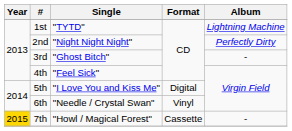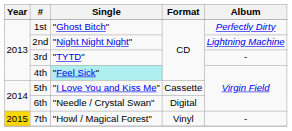 <table class="wikitable plainrowheaders" style="text-align:center;">
 <tr>
 <th>Year</th>
 <th>#</th>
 <th>Single</th>
 <th>Format</th>
 <th>Album</th>
 </tr>
 <tr>
 </tr>
 <tr>
 <td align="center" rowspan="4">2013</td>
 <td align="center">1st</td>
-<td align="left">"<a href='#'>TYTD</a>"</td>
+<td align="left">"<a href='#'>Ghost Bitch</a>"</td>
 <td rowspan="4">CD</td>
-<td rowspan="1"><em><a href='#'>Lightning Machine</a></em></td>
+<td rowspan="1"><em><a href='#'>Perfectly Dirty</a></em></td>
 </tr>
 <tr>
 <td align="center">2nd</td>
 <td align="left">"<a href='#'>Night Night Night</a>"</td>
-<td rowspan="1"><em><a href='#'>Perfectly Dirty</a></em></td>
+<td rowspan="1"><em><a href='#'>Lightning Machine</a></em></td>
 </tr>
 <tr>
 <td align="center">3rd</td>
-<td align="left">"<a href='#'>Ghost Bitch</a>"</td>
+<td align="left">"<a href='#'>TYTD</a>"</td>
 <td rowspan="1">-</td>
 </tr>
 <tr>
 <td align="center">4th</td>
-<td align="left">"<a href='#'>Feel Sick</a>"</td>
+<td align="left" style="background: paleturquoise;">"<a href='#'>Feel Sick</a>"</td>
 <td rowspan="3"><em><a href='#'>Virgin Field</a></em></td>
 </tr>
 <tr>
 <td align="center" rowspan="2">2014</td>
 <td align="center">5th</td>
 <td align="left">"<a href='#'>I Love You and Kiss Me</a>"</td>
-<td rowspan="1">Digital</td>
+<td rowspan="1">Cassette</td>
 </tr>
 <tr>
 <td align="center">6th</td>
 <td align="left">"Needle / Crystal Swan"</td>
-<td rowspan="1">Vinyl</td>
+<td rowspan="1">Digital</td>
 </tr>
 <tr>
 <td align="center" rowspan="1" style="background: gold;">2015</td>
 <td align="center">7th</td>
 <td align="left">"Howl / Magical Forest"</td>
-<td rowspan="1">Cassette</td>
+<td rowspan="1">Vinyl</td>
 <td rowspan="1">-</td>
 </tr>
 <tr>
 </tr>
 </table>
